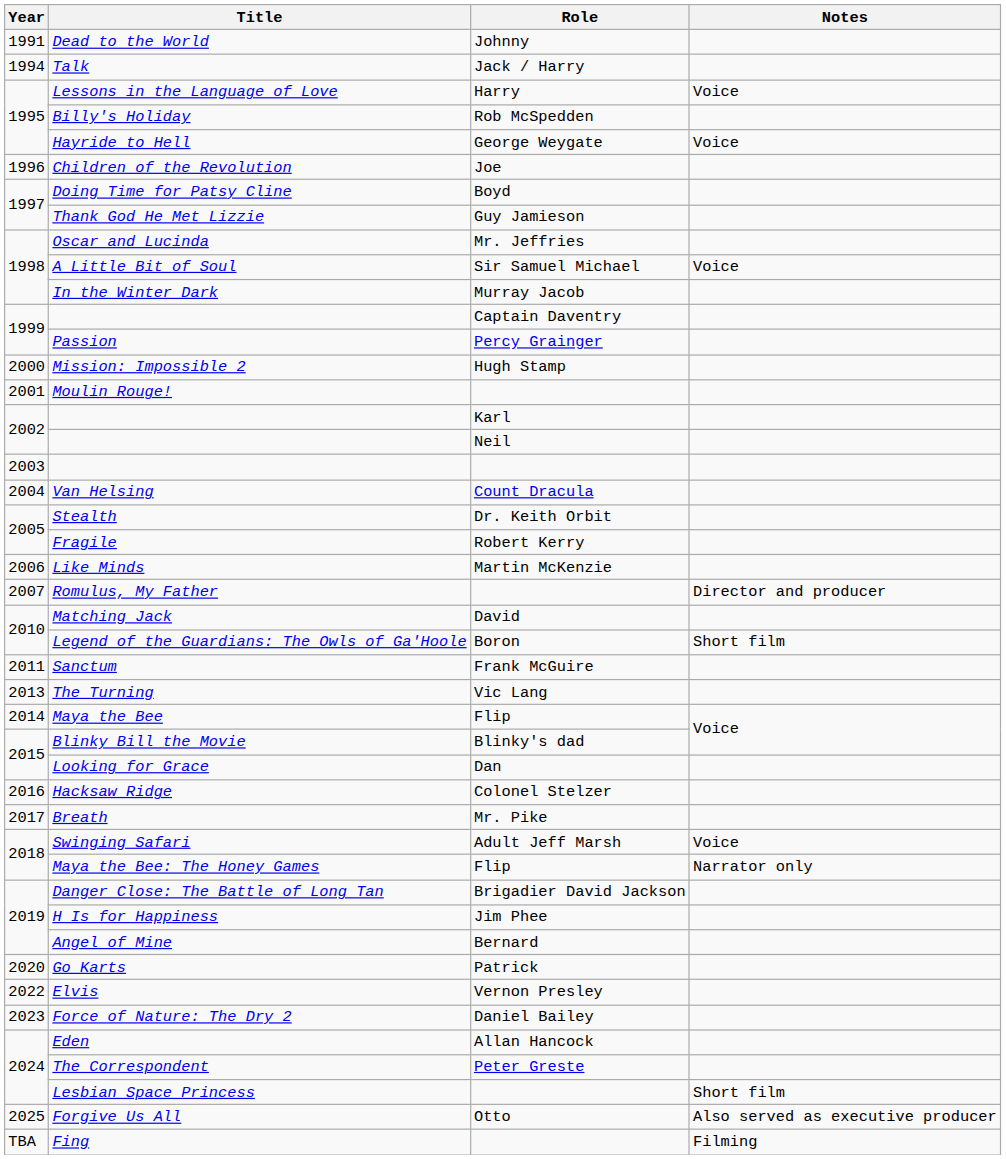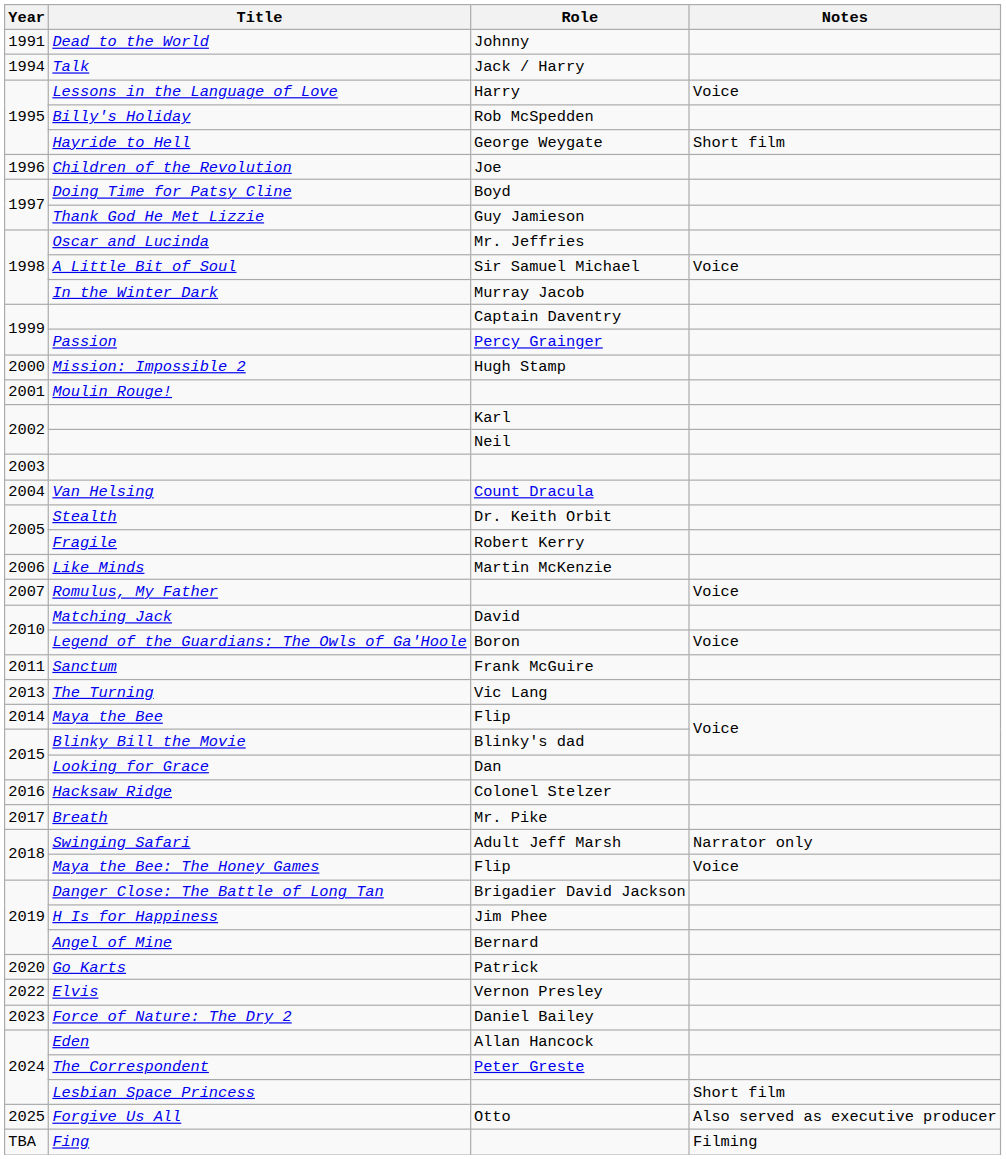 <table class="wikitable sortable">
 <tr>
 <th>Year</th>
 <th>Title</th>
 <th>Role</th>
 <th class="unsortable">Notes</th>
 </tr>
 <tr>
 <td>1991</td>
 <td><em><a href='#'>Dead to the World</a></em></td>
 <td>Johnny</td>
 <td></td>
 </tr>
 <tr>
 <td>1994</td>
 <td><em><a href='#'>Talk</a></em></td>
 <td>Jack / Harry</td>
 <td></td>
 </tr>
 <tr>
 <td rowspan="3">1995</td>
 <td><em><a href='#'>Lessons in the Language of Love</a></em></td>
 <td>Harry</td>
 <td>Voice</td>
 </tr>
 <tr>
 <td><em><a href='#'>Billy's Holiday</a></em></td>
 <td>Rob McSpedden</td>
 <td></td>
 </tr>
 <tr>
 <td><em><a href='#'>Hayride to Hell</a></em></td>
 <td>George Weygate</td>
-<td>Voice</td>
+<td>Short film</td>
 </tr>
 <tr>
 <td>1996</td>
 <td><em><a href='#'>Children of the Revolution</a></em></td>
 <td>Joe</td>
 <td></td>
 </tr>
 <tr>
 <td rowspan="2">1997</td>
 <td><em><a href='#'>Doing Time for Patsy Cline</a></em></td>
 <td>Boyd</td>
 <td></td>
 </tr>
 <tr>
 <td><em><a href='#'>Thank God He Met Lizzie</a></em></td>
 <td>Guy Jamieson</td>
 <td></td>
 </tr>
 <tr>
 <td rowspan="3">1998</td>
 <td><em><a href='#'>Oscar and Lucinda</a></em></td>
 <td>Mr. Jeffries</td>
 <td></td>
 </tr>
 <tr>
 <td><em><a href='#'>A Little Bit of Soul</a></em></td>
 <td>Sir Samuel Michael</td>
 <td>Voice</td>
 </tr>
 <tr>
 <td><em><a href='#'>In the Winter Dark</a></em></td>
 <td>Murray Jacob</td>
 <td></td>
 </tr>
 <tr>
 <td rowspan="2">1999</td>
 <td><em></em></td>
 <td>Captain Daventry</td>
 <td></td>
 </tr>
 <tr>
 <td><em><a href='#'>Passion</a></em></td>
 <td><a href='#'>Percy Grainger</a></td>
 <td></td>
 </tr>
 <tr>
 <td>2000</td>
 <td><em><a href='#'>Mission: Impossible 2</a></em></td>
 <td>Hugh Stamp</td>
 <td></td>
 </tr>
 <tr>
 <td>2001</td>
 <td><em><a href='#'>Moulin Rouge!</a></em></td>
 <td></td>
 <td></td>
 </tr>
 <tr>
 <td rowspan="2">2002</td>
 <td><em></em></td>
 <td>Karl</td>
 <td></td>
 </tr>
 <tr>
 <td><em></em></td>
 <td>Neil</td>
 <td></td>
 </tr>
 <tr>
 <td>2003</td>
 <td><em></em></td>
 <td></td>
 <td></td>
 </tr>
 <tr>
 <td>2004</td>
 <td><em><a href='#'>Van Helsing</a></em></td>
 <td><a href='#'>Count Dracula</a></td>
 <td></td>
 </tr>
 <tr>
 <td rowspan="2">2005</td>
 <td><em><a href='#'>Stealth</a></em></td>
 <td>Dr. Keith Orbit</td>
 <td></td>
 </tr>
 <tr>
 <td><em><a href='#'>Fragile</a></em></td>
 <td>Robert Kerry</td>
 <td></td>
 </tr>
 <tr>
 <td>2006</td>
 <td><em><a href='#'>Like Minds</a></em></td>
 <td>Martin McKenzie</td>
 <td></td>
 </tr>
 <tr>
 <td>2007</td>
 <td><em><a href='#'>Romulus, My Father</a></em></td>
 <td></td>
-<td>Director and producer</td>
+<td>Voice</td>
 </tr>
 <tr>
 <td rowspan="2">2010</td>
 <td><em><a href='#'>Matching Jack</a></em></td>
 <td>David</td>
 <td></td>
 </tr>
 <tr>
 <td><em><a href='#'>Legend of the Guardians: The Owls of Ga'Hoole</a></em></td>
 <td>Boron</td>
-<td>Short film</td>
+<td>Voice</td>
 </tr>
 <tr>
 <td>2011</td>
 <td><em><a href='#'>Sanctum</a></em></td>
 <td>Frank McGuire</td>
 <td></td>
 </tr>
 <tr>
 <td>2013</td>
 <td><em><a href='#'>The Turning</a></em></td>
 <td>Vic Lang</td>
 <td></td>
 </tr>
 <tr>
 <td>2014</td>
 <td><em><a href='#'>Maya the Bee</a></em></td>
 <td>Flip</td>
 <td rowspan="2">Voice</td>
 </tr>
 <tr>
 <td rowspan="2">2015</td>
 <td><em><a href='#'>Blinky Bill the Movie</a></em></td>
 <td>Blinky's dad</td>
 </tr>
 <tr>
 <td><em><a href='#'>Looking for Grace</a></em></td>
 <td>Dan</td>
 <td></td>
 </tr>
 <tr>
 <td>2016</td>
 <td><em><a href='#'>Hacksaw Ridge</a></em></td>
 <td>Colonel Stelzer</td>
 <td></td>
 </tr>
 <tr>
 <td>2017</td>
 <td><em><a href='#'>Breath</a></em></td>
 <td>Mr. Pike</td>
 <td></td>
 </tr>
 <tr>
 <td rowspan="2">2018</td>
 <td><em><a href='#'>Swinging Safari</a></em></td>
 <td>Adult Jeff Marsh</td>
-<td>Voice</td>
+<td>Narrator only</td>
 </tr>
 <tr>
 <td><em><a href='#'>Maya the Bee: The Honey Games</a></em></td>
 <td>Flip</td>
-<td>Narrator only</td>
+<td>Voice</td>
 </tr>
 <tr>
 <td rowspan="3">2019</td>
 <td><em><a href='#'>Danger Close: The Battle of Long Tan</a></em></td>
 <td>Brigadier David Jackson</td>
 <td></td>
 </tr>
 <tr>
 <td><em><a href='#'>H Is for Happiness</a></em></td>
 <td>Jim Phee</td>
 <td></td>
 </tr>
 <tr>
 <td><em><a href='#'>Angel of Mine</a></em></td>
 <td>Bernard</td>
 <td></td>
 </tr>
 <tr>
 <td>2020</td>
 <td><em><a href='#'>Go Karts</a></em></td>
 <td>Patrick</td>
 <td></td>
 </tr>
 <tr>
 <td>2022</td>
 <td><em><a href='#'>Elvis</a></em></td>
 <td>Vernon Presley</td>
 <td></td>
 </tr>
 <tr>
 <td>2023</td>
 <td><em><a href='#'>Force of Nature: The Dry 2</a></em></td>
 <td>Daniel Bailey</td>
 <td></td>
 </tr>
 <tr>
 <td rowspan="3">2024</td>
 <td><em><a href='#'>Eden</a></em></td>
 <td>Allan Hancock</td>
 <td></td>
 </tr>
 <tr>
 <td><em><a href='#'>The Correspondent</a></em></td>
 <td><a href='#'>Peter Greste</a></td>
 <td></td>
 </tr>
 <tr>
 <td><em><a href='#'>Lesbian Space Princess</a></em></td>
 <td></td>
 <td>Short film</td>
 </tr>
 <tr>
 <td>2025</td>
 <td><em><a href='#'>Forgive Us All</a></em></td>
 <td>Otto</td>
 <td>Also served as executive producer</td>
 </tr>
 <tr>
 <td>TBA</td>
 <td><em><a href='#'>Fing</a></em></td>
 <td></td>
 <td>Filming</td>
 </tr>
 </table>
